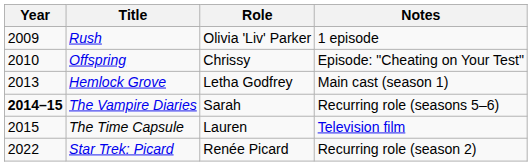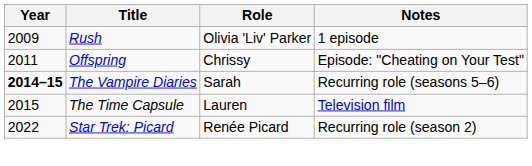 <table class="wikitable sortable">
 <tr>
 <th>Year</th>
 <th>Title</th>
 <th>Role</th>
 <th class="unsortable">Notes</th>
 </tr>
 <tr>
 <td>2009</td>
 <td><em><a href='#'>Rush</a></em></td>
 <td>Olivia 'Liv' Parker</td>
 <td>1 episode</td>
 </tr>
 <tr>
-<td>2010</td>
+<td>2011</td>
 <td><em><a href='#'>Offspring</a></em></td>
 <td>Chrissy</td>
 <td>Episode: "Cheating on Your Test"</td>
-</tr>
-<tr>
-<td>2013</td>
-<td><em><a href='#'>Hemlock Grove</a></em></td>
-<td>Letha Godfrey</td>
-<td>Main cast (season 1)</td>
 </tr>
 <tr>
 <td><strong>2014–15</strong></td>
 <td><em><a href='#'>The Vampire Diaries</a></em></td>
 <td>Sarah</td>
 <td>Recurring role (seasons 5–6)</td>
 </tr>
 <tr>
 <td>2015</td>
 <td><em>The Time Capsule</em></td>
 <td>Lauren</td>
 <td><a href='#'>Television film</a></td>
 </tr>
 <tr>
 <td>2022</td>
 <td><em><a href='#'>Star Trek: Picard</a></em></td>
 <td>Renée Picard</td>
 <td>Recurring role (season 2)</td>
 </tr>
 </table>
